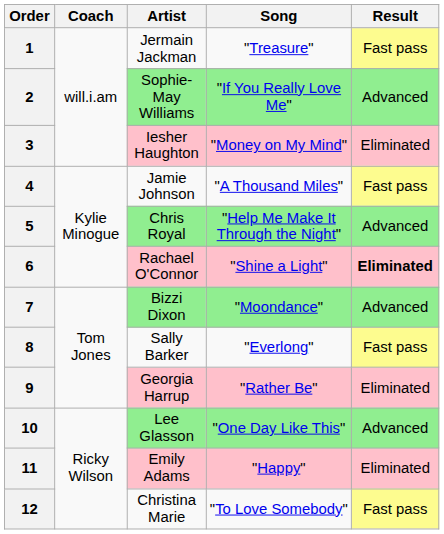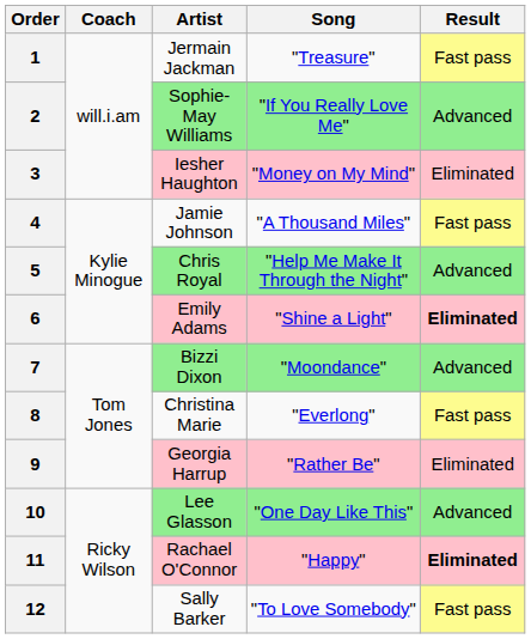 <table class="wikitable" style="text-align:center; width:75%;">
 <tr>
 <th scope="col" style="width:05%;">Order</th>
 <th scope="col" style="width:15%;">Coach</th>
 <th scope="col" style="width:15%;">Artist</th>
 <th scope="col" style="width:30%;">Song</th>
 <th scope="col" style="width:10%;">Result</th>
 </tr>
 <tr>
 <th scope="col">1</th>
 <td rowspan="3">will.i.am</td>
 <td>Jermain Jackman</td>
 <td>"<a href='#'>Treasure</a>"</td>
 <td style="background:#fdfc8f;">Fast pass</td>
 </tr>
 <tr>
 <th scope="col">2</th>
 <td style="background:lightgreen;">Sophie-May Williams</td>
 <td style="background:lightgreen;">"<a href='#'>If You Really Love Me</a>"</td>
 <td style="background:lightgreen;">Advanced</td>
 </tr>
 <tr>
 <th scope="col">3</th>
 <td style="background:pink;">Iesher Haughton</td>
 <td style="background:pink;">"<a href='#'>Money on My Mind</a>"</td>
 <td style="background:pink;">Eliminated</td>
 </tr>
 <tr>
 <th scope="col">4</th>
 <td rowspan="3">Kylie Minogue</td>
 <td>Jamie Johnson</td>
 <td>"<a href='#'>A Thousand Miles</a>"</td>
 <td style="background:#fdfc8f;">Fast pass</td>
 </tr>
 <tr>
 <th scope="col">5</th>
 <td style="background:lightgreen;">Chris Royal</td>
 <td style="background:lightgreen;">"<a href='#'>Help Me Make It Through the Night</a>"</td>
 <td style="background:lightgreen;">Advanced</td>
 </tr>
 <tr>
 <th scope="col">6</th>
-<td style="background:pink;">Rachael O'Connor</td>
+<td style="background:pink;">Emily Adams</td>
 <td style="background:pink;">"<a href='#'>Shine a Light</a>"</td>
 <td style="background:pink;"><strong>Eliminated</strong></td>
 </tr>
 <tr>
 <th scope="col">7</th>
 <td rowspan="3">Tom Jones</td>
 <td style="background:lightgreen;">Bizzi Dixon</td>
 <td style="background:lightgreen;">"<a href='#'>Moondance</a>"</td>
 <td style="background:lightgreen;">Advanced</td>
 </tr>
 <tr>
 <th scope="col">8</th>
-<td>Sally Barker</td>
+<td>Christina Marie</td>
 <td>"<a href='#'>Everlong</a>"</td>
 <td style="background:#fdfc8f;">Fast pass</td>
 </tr>
 <tr>
 <th scope="col">9</th>
 <td style="background:pink;">Georgia Harrup</td>
 <td style="background:pink;">"<a href='#'>Rather Be</a>"</td>
 <td style="background:pink;">Eliminated</td>
 </tr>
 <tr>
 <th scope="col">10</th>
 <td rowspan="3">Ricky Wilson</td>
 <td style="background:lightgreen;">Lee Glasson</td>
 <td style="background:lightgreen;">"<a href='#'>One Day Like This</a>"</td>
 <td style="background:lightgreen;">Advanced</td>
 </tr>
 <tr>
 <th scope="col">11</th>
-<td style="background:pink;">Emily Adams</td>
+<td style="background:pink;">Rachael O'Connor</td>
 <td style="background:pink;">"<a href='#'>Happy</a>"</td>
-<td style="background:pink;">Eliminated</td>
+<td style="background:pink;"><strong>Eliminated</strong></td>
 </tr>
 <tr>
 <th scope="col">12</th>
-<td>Christina Marie</td>
+<td>Sally Barker</td>
 <td>"<a href='#'>To Love Somebody</a>"</td>
 <td style="background:#fdfc8f;">Fast pass</td>
 </tr>
 </table>
